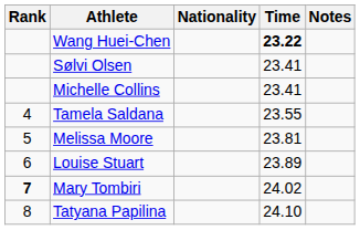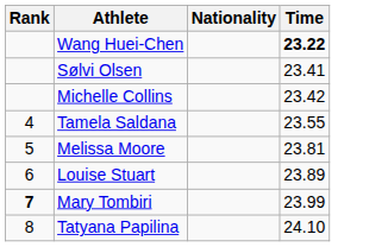 <table class="wikitable sortable" style="text-align:center">
 <tr>
 <th>Rank</th>
 <th>Athlete</th>
 <th>Nationality</th>
 <th>Time</th>
-<th>Notes</th>
 </tr>
 <tr>
 <td></td>
 <td align=left><a href='#'>Wang Huei-Chen</a></td>
 <td align=left></td>
 <td><strong>23.22</strong></td>
-<td></td>
 </tr>
 <tr>
 <td></td>
 <td align=left><a href='#'>Sølvi Olsen</a></td>
 <td align=left></td>
 <td>23.41</td>
-<td></td>
 </tr>
 <tr>
 <td></td>
 <td align=left><a href='#'>Michelle Collins</a></td>
 <td align=left></td>
-<td>23.41</td>
-<td></td>
+<td>23.42</td>
 </tr>
 <tr>
 <td>4</td>
 <td align=left><a href='#'>Tamela Saldana</a></td>
 <td align=left></td>
 <td>23.55</td>
-<td></td>
 </tr>
 <tr>
 <td>5</td>
 <td align=left><a href='#'>Melissa Moore</a></td>
 <td align=left></td>
 <td>23.81</td>
-<td></td>
 </tr>
 <tr>
 <td>6</td>
 <td align=left><a href='#'>Louise Stuart</a></td>
 <td align=left></td>
 <td>23.89</td>
-<td></td>
 </tr>
 <tr>
 <td><strong>7</strong></td>
 <td align=left><a href='#'>Mary Tombiri</a></td>
 <td align=left></td>
-<td>24.02</td>
-<td></td>
+<td>23.99</td>
 </tr>
 <tr>
 <td>8</td>
 <td align=left><a href='#'>Tatyana Papilina</a></td>
 <td align=left></td>
 <td>24.10</td>
-<td></td>
 </tr>
 </table>
